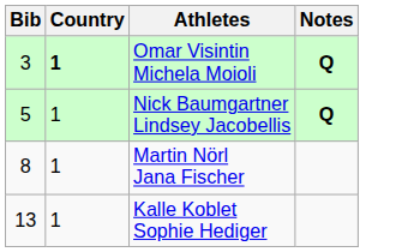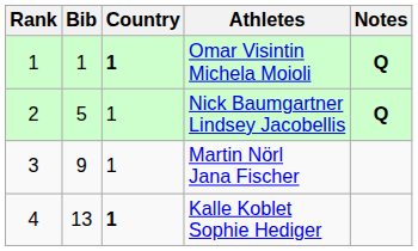 <table class="wikitable" style="text-align:center;">
 <tr>
+<th>Rank</th>
 <th>Bib</th>
 <th>Country</th>
 <th>Athletes</th>
 <th>Notes</th>
 </tr>
 <tr bgcolor="#ccffcc">
-<td>3</td>
+<td>1</td>
+<td>1</td>
 <td align=left><strong> 1</strong></td>
 <td align=left><a href='#'>Omar Visintin</a><br><a href='#'>Michela Moioli</a></td>
 <td><strong>Q</strong></td>
 </tr>
 <tr bgcolor="#ccffcc">
+<td>2</td>
 <td>5</td>
 <td align=left> 1</td>
 <td align=left><a href='#'>Nick Baumgartner</a><br><a href='#'>Lindsey Jacobellis</a></td>
 <td><strong>Q</strong></td>
 </tr>
 <tr>
-<td>8</td>
+<td>3</td>
+<td>9</td>
 <td align=left> 1</td>
 <td align=left><a href='#'>Martin Nörl</a><br><a href='#'>Jana Fischer</a></td>
 <td></td>
 </tr>
 <tr>
+<td>4</td>
 <td>13</td>
-<td align=left> 1</td>
+<td align=left><strong> 1</strong></td>
 <td align=left><a href='#'>Kalle Koblet</a><br><a href='#'>Sophie Hediger</a></td>
 <td></td>
 </tr>
 </table>
